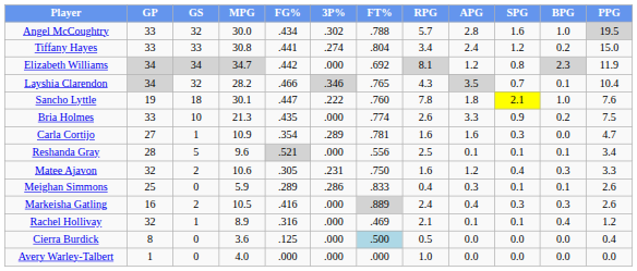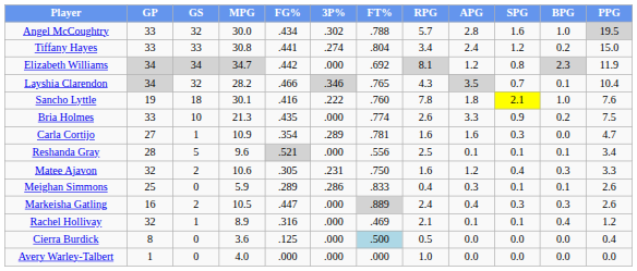 <table class="wikitable sortable" style="text-align:center;">
 <tr>
 <th style="background:#6495ED;color:white;" width="16%">Player</th>
 <th style="background:#6495ED;color:white;" width="6%">GP</th>
 <th style="background:#6495ED;color:white;" width="6%">GS</th>
 <th style="background:#6495ED;color:white;" width="6%">MPG</th>
 <th style="background:#6495ED;color:white;" width="6%">FG%</th>
 <th style="background:#6495ED;color:white;" width="6%">3P%</th>
 <th style="background:#6495ED;color:white;" width="6%">FT%</th>
 <th style="background:#6495ED;color:white;" width="6%">RPG</th>
 <th style="background:#6495ED;color:white;" width="6%">APG</th>
 <th style="background:#6495ED;color:white;" width="6%">SPG</th>
 <th style="background:#6495ED;color:white;" width="6%">BPG</th>
 <th style="background:#6495ED;color:white;" width="6%">PPG</th>
 </tr>
 <tr>
 <td><a href='#'>Angel McCoughtry</a></td>
 <td>33</td>
 <td>32</td>
 <td>30.0</td>
 <td>.434</td>
 <td>.302</td>
 <td>.788</td>
 <td>5.7</td>
 <td>2.8</td>
 <td>1.6</td>
 <td>1.0</td>
 <td style="background:#D3D3D3;">19.5</td>
 </tr>
 <tr>
 <td><a href='#'>Tiffany Hayes</a></td>
 <td>33</td>
 <td>33</td>
 <td>30.8</td>
 <td>.441</td>
 <td>.274</td>
 <td>.804</td>
 <td>3.4</td>
 <td>2.4</td>
 <td>1.2</td>
 <td>0.2</td>
 <td>15.0</td>
 </tr>
 <tr>
 <td><a href='#'>Elizabeth Williams</a></td>
 <td style="background:#D3D3D3;">34</td>
 <td style="background:#D3D3D3;">34</td>
 <td style="background:#D3D3D3;">34.7</td>
 <td>.442</td>
 <td>.000</td>
 <td>.692</td>
 <td style="background:#D3D3D3;">8.1</td>
 <td>1.2</td>
 <td>0.8</td>
 <td style="background:#D3D3D3;">2.3</td>
 <td>11.9</td>
 </tr>
 <tr>
 <td><a href='#'>Layshia Clarendon</a></td>
 <td style="background:#D3D3D3;">34</td>
 <td>32</td>
 <td>28.2</td>
 <td>.466</td>
 <td style="background:#D3D3D3;">.346</td>
 <td>.765</td>
 <td>4.3</td>
 <td style="background:#D3D3D3;">3.5</td>
 <td>0.7</td>
 <td>0.1</td>
 <td>10.4</td>
 </tr>
 <tr>
 <td><a href='#'>Sancho Lyttle</a></td>
 <td>19</td>
 <td>18</td>
 <td>30.1</td>
-<td>.447</td>
+<td>.416</td>
 <td>.222</td>
 <td>.760</td>
 <td>7.8</td>
 <td>1.8</td>
 <td style="background:yellow;">2.1</td>
 <td>1.0</td>
 <td>7.6</td>
 </tr>
 <tr>
 <td><a href='#'>Bria Holmes</a></td>
 <td>33</td>
 <td>10</td>
 <td>21.3</td>
 <td>.435</td>
 <td>.000</td>
 <td>.774</td>
 <td>2.6</td>
 <td>3.3</td>
 <td>0.9</td>
 <td>0.2</td>
 <td>7.5</td>
 </tr>
 <tr>
 <td><a href='#'>Carla Cortijo</a></td>
 <td>27</td>
 <td>1</td>
 <td>10.9</td>
 <td>.354</td>
 <td>.289</td>
 <td>.781</td>
 <td>1.6</td>
 <td>1.6</td>
 <td>0.3</td>
 <td>0.0</td>
 <td>4.7</td>
 </tr>
 <tr>
 <td><a href='#'>Reshanda Gray</a></td>
 <td>28</td>
 <td>5</td>
 <td>9.6</td>
 <td style="background:#D3D3D3;">.521</td>
 <td>.000</td>
 <td>.556</td>
 <td>2.5</td>
 <td>0.1</td>
 <td>0.1</td>
 <td>0.1</td>
 <td>3.4</td>
 </tr>
 <tr>
 <td><a href='#'>Matee Ajavon</a></td>
 <td>32</td>
 <td>2</td>
 <td>10.6</td>
 <td>.305</td>
 <td>.231</td>
 <td>.750</td>
 <td>1.6</td>
 <td>1.2</td>
 <td>0.4</td>
 <td>0.3</td>
 <td>3.3</td>
 </tr>
 <tr>
 <td><a href='#'>Meighan Simmons</a></td>
 <td>25</td>
 <td>0</td>
 <td>5.9</td>
 <td>.289</td>
 <td>.286</td>
 <td>.833</td>
 <td>0.4</td>
 <td>0.3</td>
 <td>0.1</td>
 <td>0.1</td>
 <td>2.6</td>
 </tr>
 <tr>
 <td><a href='#'>Markeisha Gatling</a></td>
 <td>16</td>
 <td>2</td>
 <td>10.5</td>
-<td>.416</td>
+<td>.447</td>
 <td>.000</td>
 <td style="background:#D3D3D3;">.889</td>
 <td>2.4</td>
 <td>0.4</td>
 <td>0.3</td>
 <td>0.3</td>
 <td>2.6</td>
 </tr>
 <tr>
 <td><a href='#'>Rachel Hollivay</a></td>
 <td>32</td>
 <td>1</td>
 <td>8.9</td>
 <td>.316</td>
 <td>.000</td>
 <td>.469</td>
 <td>2.1</td>
 <td>0.1</td>
 <td>0.1</td>
 <td>0.4</td>
 <td>1.2</td>
 </tr>
 <tr>
 <td><a href='#'>Cierra Burdick</a></td>
 <td>8</td>
 <td>0</td>
 <td>3.6</td>
 <td>.125</td>
 <td>.000</td>
 <td style="background: lightblue;">.500</td>
 <td>0.5</td>
 <td>0.0</td>
 <td>0.0</td>
 <td>0.0</td>
 <td>0.4</td>
 </tr>
 <tr>
 <td><a href='#'>Avery Warley-Talbert</a></td>
 <td>1</td>
 <td>0</td>
 <td>4.0</td>
 <td>.000</td>
 <td>.000</td>
 <td>.000</td>
 <td>1.0</td>
 <td>0.0</td>
 <td>0.0</td>
 <td>0.0</td>
 <td>0.0</td>
 </tr>
 </table>
